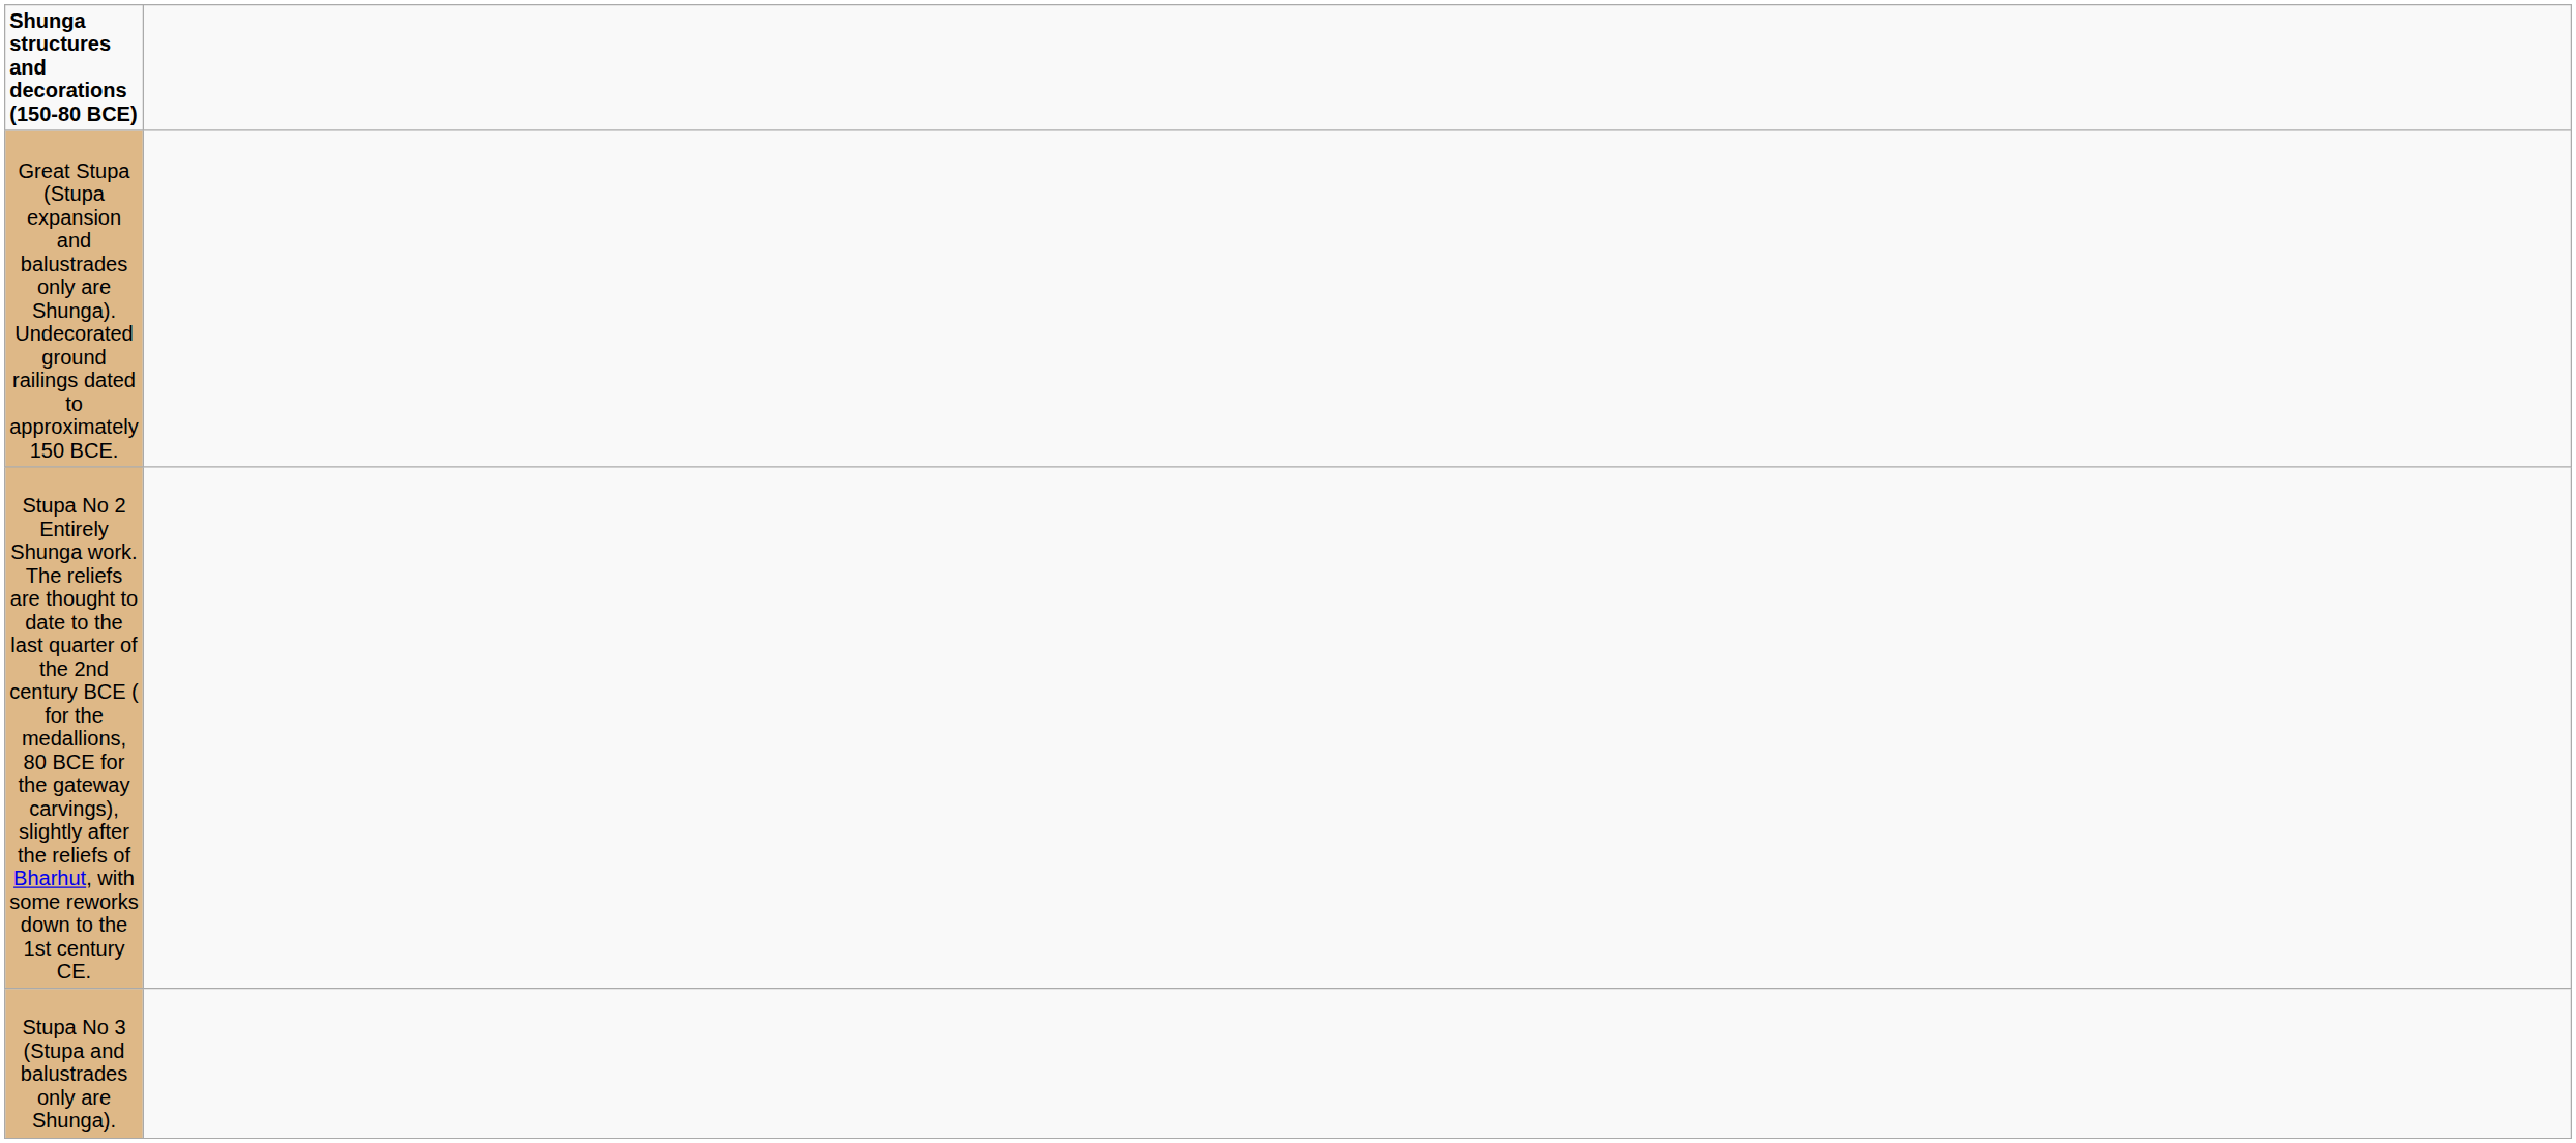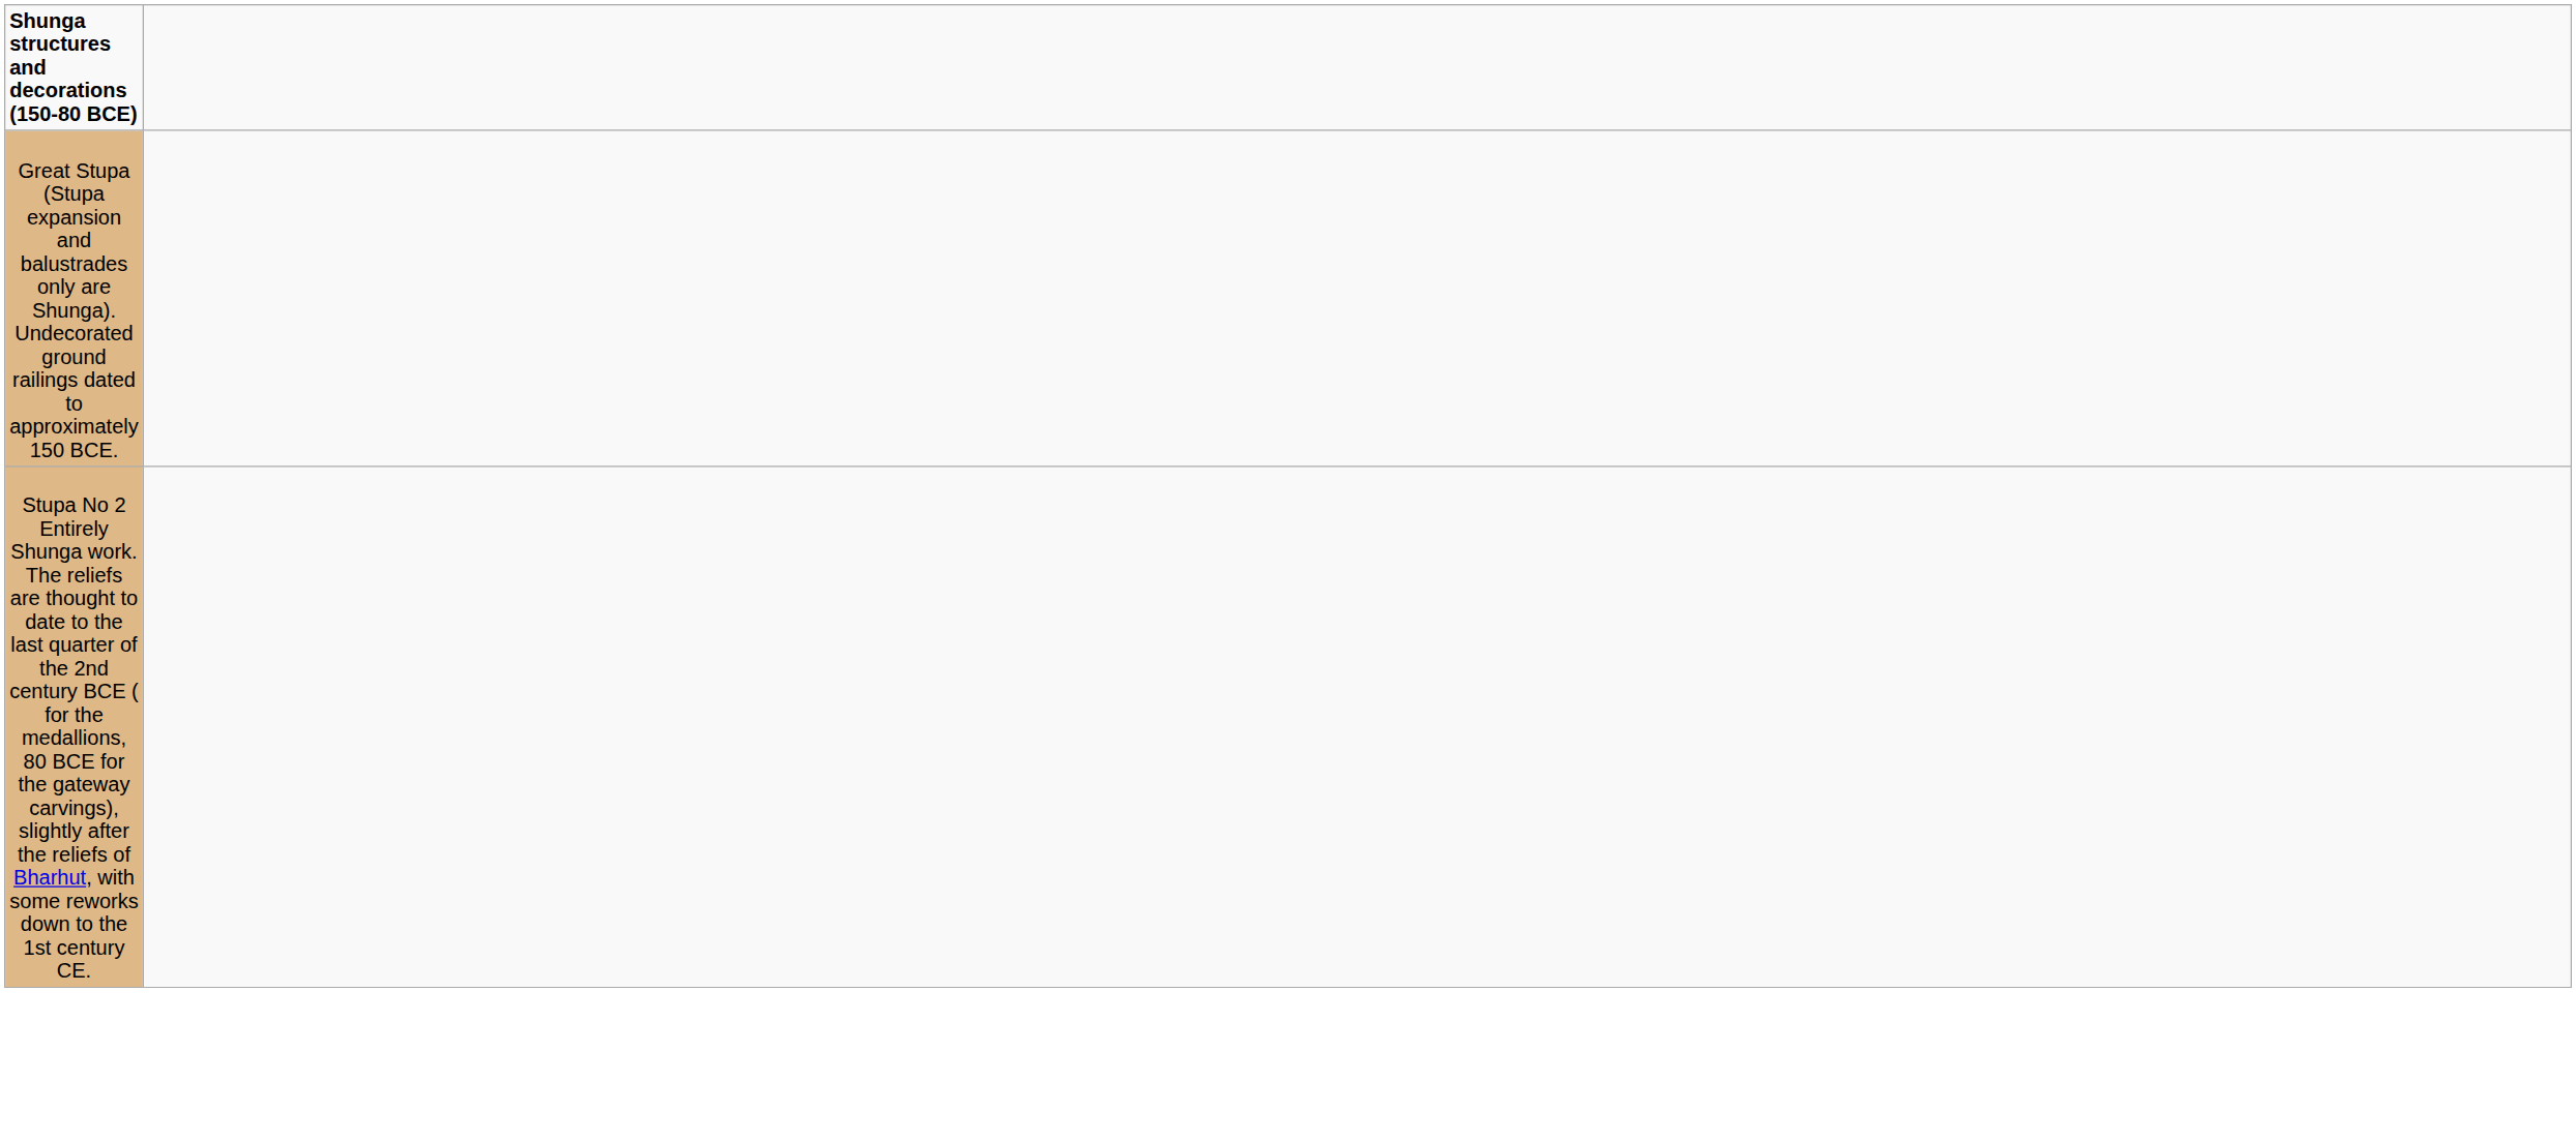 <table class="wikitable" style="margin:0 auto;"  align="center"  colspan="2" cellpadding="3" style="font-size: 80%; width: 100%;">
 <tr>
 <td state = ><strong>Shunga structures and decorations<br>(150-80 BCE)</strong></td>
 </tr>
 <tr>
 <td align="center" style="background:#DEB887; font-size: 100%; width: 1%;"><br>Great Stupa<br>(Stupa expansion and balustrades only are Shunga).<br>Undecorated ground railings dated to approximately 150 BCE.</td>
 <td><br></td>
 </tr>
 <tr>
 <td align="center" style="background:#DEB887"><br>Stupa No 2<br>Entirely Shunga work. The reliefs are thought to date to the last quarter of the 2nd century BCE ( for the medallions, 80 BCE for the gateway carvings), slightly after the reliefs of <a href='#'>Bharhut</a>, with some reworks down to the 1st century CE.</td>
 <td><br></td>
 </tr>
-<tr>
-<td align="center" style="background:#DEB887"><br>Stupa No 3<br>(Stupa and balustrades only are Shunga).</td>
-<td><br></td>
-</tr>
 </table>
